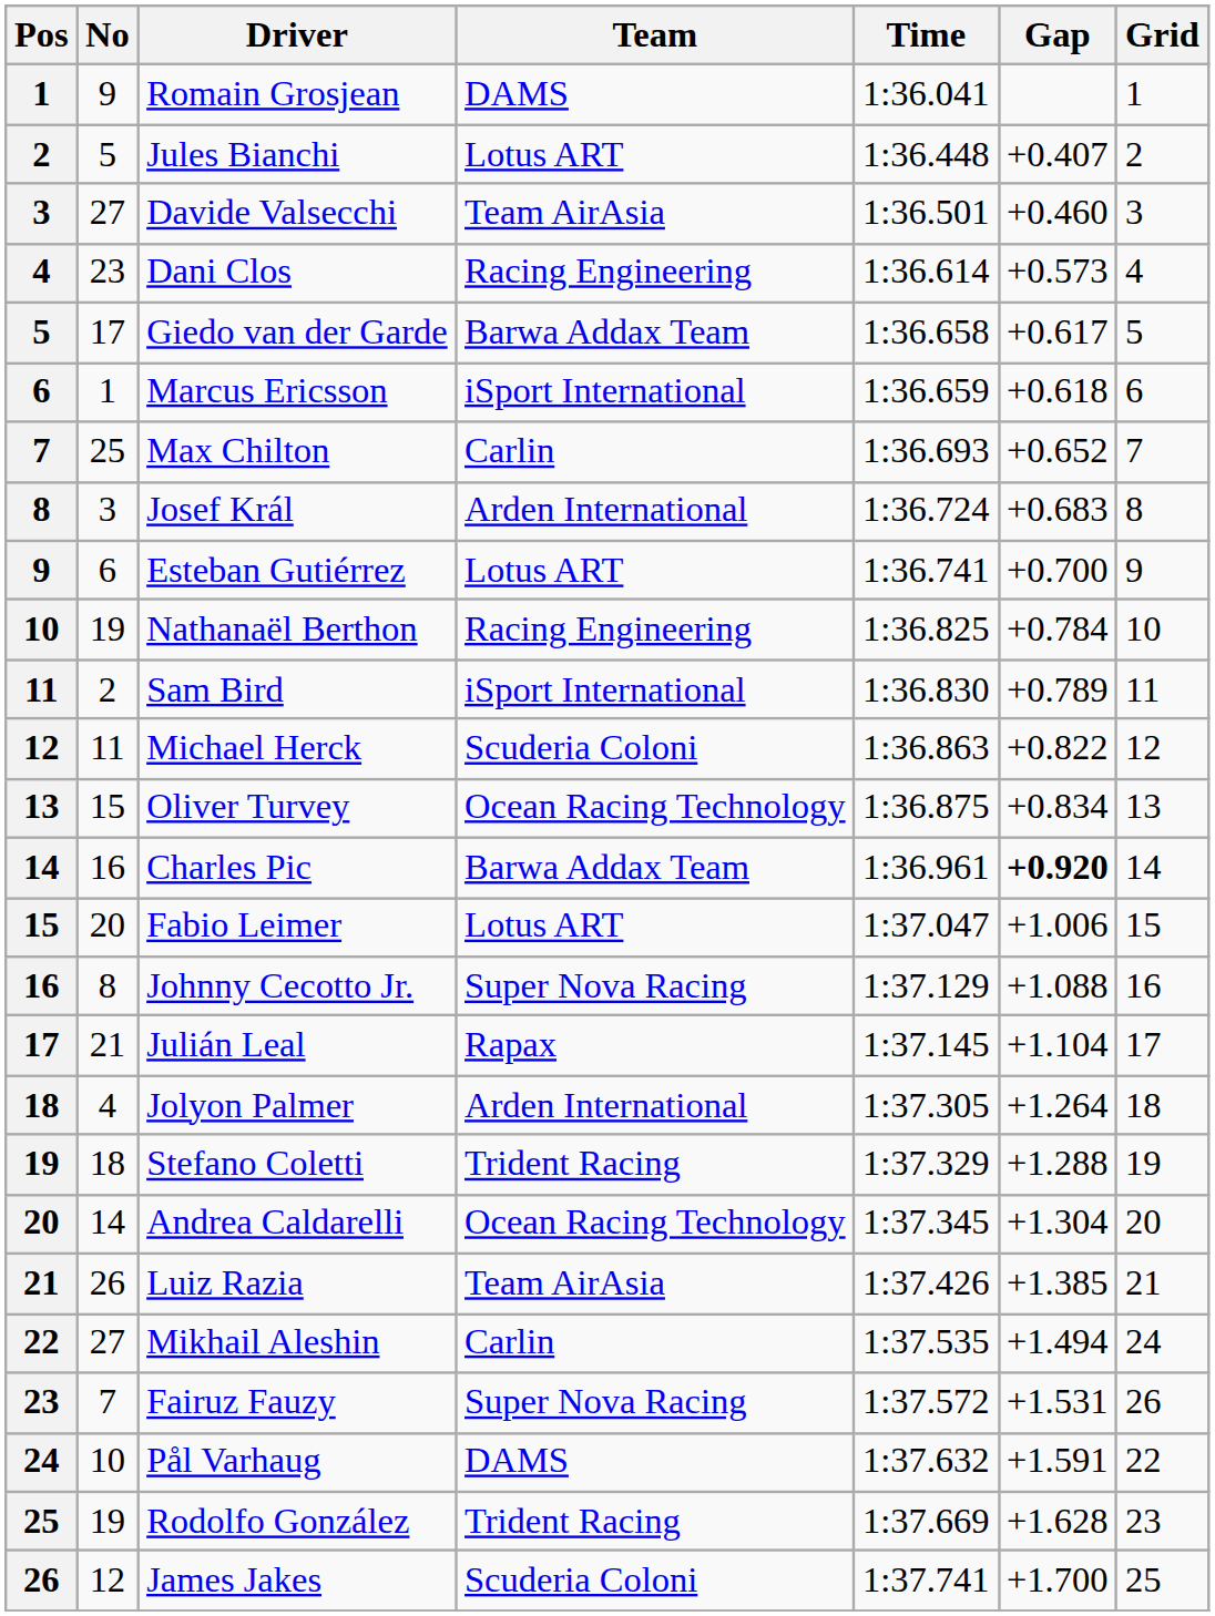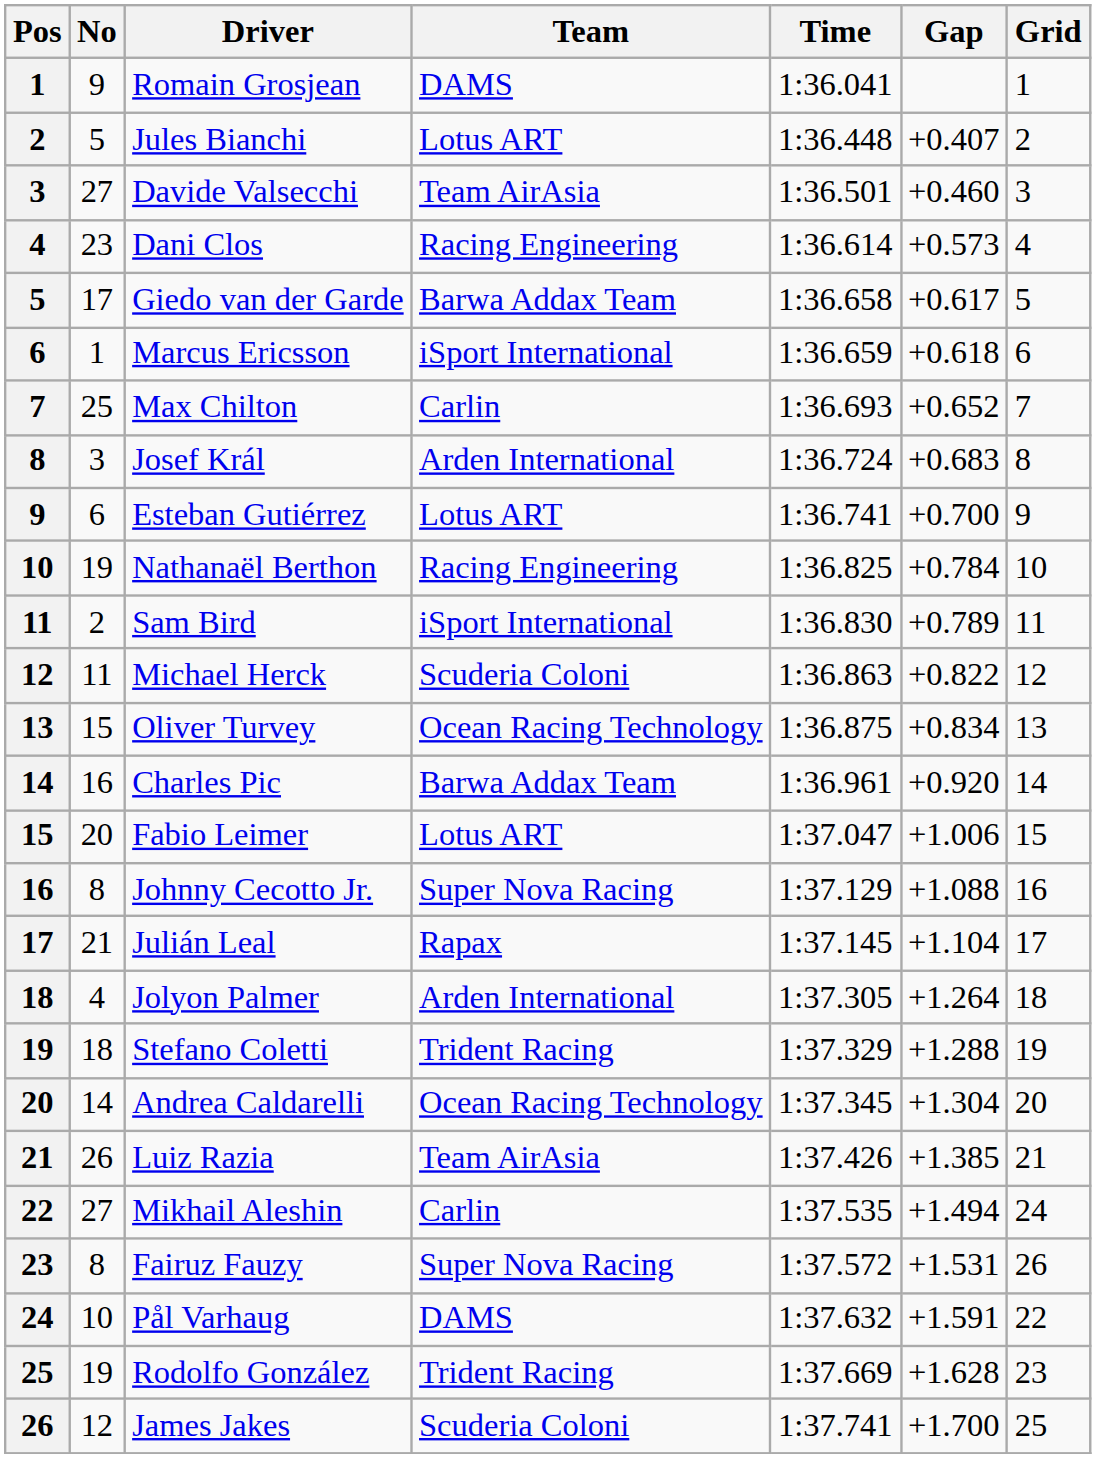 <table class="wikitable" style="font-size: 85%">
 <tr>
 <th>Pos</th>
 <th>No</th>
 <th>Driver</th>
 <th>Team</th>
 <th>Time</th>
 <th>Gap</th>
 <th>Grid</th>
 </tr>
 <tr>
 <th>1</th>
 <td align="center">9</td>
 <td> <a href='#'>Romain Grosjean</a></td>
 <td><a href='#'>DAMS</a></td>
 <td>1:36.041</td>
 <td></td>
 <td>1</td>
 </tr>
 <tr>
 <th>2</th>
 <td align="center">5</td>
 <td> <a href='#'>Jules Bianchi</a></td>
 <td><a href='#'>Lotus ART</a></td>
 <td>1:36.448</td>
 <td>+0.407</td>
 <td>2</td>
 </tr>
 <tr>
 <th>3</th>
 <td align="center">27</td>
 <td> <a href='#'>Davide Valsecchi</a></td>
 <td><a href='#'>Team AirAsia</a></td>
 <td>1:36.501</td>
 <td>+0.460</td>
 <td>3</td>
 </tr>
 <tr>
 <th>4</th>
 <td align="center">23</td>
 <td> <a href='#'>Dani Clos</a></td>
 <td><a href='#'>Racing Engineering</a></td>
 <td>1:36.614</td>
 <td>+0.573</td>
 <td>4</td>
 </tr>
 <tr>
 <th>5</th>
 <td align="center">17</td>
 <td> <a href='#'>Giedo van der Garde</a></td>
 <td><a href='#'>Barwa Addax Team</a></td>
 <td>1:36.658</td>
 <td>+0.617</td>
 <td>5</td>
 </tr>
 <tr>
 <th>6</th>
 <td align="center">1</td>
 <td> <a href='#'>Marcus Ericsson</a></td>
 <td><a href='#'>iSport International</a></td>
 <td>1:36.659</td>
 <td>+0.618</td>
 <td>6</td>
 </tr>
 <tr>
 <th>7</th>
 <td align="center">25</td>
 <td> <a href='#'>Max Chilton</a></td>
 <td><a href='#'>Carlin</a></td>
 <td>1:36.693</td>
 <td>+0.652</td>
 <td>7</td>
 </tr>
 <tr>
 <th>8</th>
 <td align="center">3</td>
 <td> <a href='#'>Josef Král</a></td>
 <td><a href='#'>Arden International</a></td>
 <td>1:36.724</td>
 <td>+0.683</td>
 <td>8</td>
 </tr>
 <tr>
 <th>9</th>
 <td align="center">6</td>
 <td> <a href='#'>Esteban Gutiérrez</a></td>
 <td><a href='#'>Lotus ART</a></td>
 <td>1:36.741</td>
 <td>+0.700</td>
 <td>9</td>
 </tr>
 <tr>
 <th>10</th>
 <td align="center">19</td>
 <td> <a href='#'>Nathanaël Berthon</a></td>
 <td><a href='#'>Racing Engineering</a></td>
 <td>1:36.825</td>
 <td>+0.784</td>
 <td>10</td>
 </tr>
 <tr>
 <th>11</th>
 <td align="center">2</td>
 <td> <a href='#'>Sam Bird</a></td>
 <td><a href='#'>iSport International</a></td>
 <td>1:36.830</td>
 <td>+0.789</td>
 <td>11</td>
 </tr>
 <tr>
 <th>12</th>
 <td align="center">11</td>
 <td> <a href='#'>Michael Herck</a></td>
 <td><a href='#'>Scuderia Coloni</a></td>
 <td>1:36.863</td>
 <td>+0.822</td>
 <td>12</td>
 </tr>
 <tr>
 <th>13</th>
 <td align="center">15</td>
 <td> <a href='#'>Oliver Turvey</a></td>
 <td><a href='#'>Ocean Racing Technology</a></td>
 <td>1:36.875</td>
 <td>+0.834</td>
 <td>13</td>
 </tr>
 <tr>
 <th>14</th>
 <td align="center">16</td>
 <td> <a href='#'>Charles Pic</a></td>
 <td><a href='#'>Barwa Addax Team</a></td>
 <td>1:36.961</td>
-<td><strong>+0.920</strong></td>
+<td>+0.920</td>
 <td>14</td>
 </tr>
 <tr>
 <th>15</th>
 <td align="center">20</td>
 <td> <a href='#'>Fabio Leimer</a></td>
 <td><a href='#'>Lotus ART</a></td>
 <td>1:37.047</td>
 <td>+1.006</td>
 <td>15</td>
 </tr>
 <tr>
 <th>16</th>
 <td align="center">8</td>
 <td> <a href='#'>Johnny Cecotto Jr.</a></td>
 <td><a href='#'>Super Nova Racing</a></td>
 <td>1:37.129</td>
 <td>+1.088</td>
 <td>16</td>
 </tr>
 <tr>
 <th>17</th>
 <td align="center">21</td>
 <td> <a href='#'>Julián Leal</a></td>
 <td><a href='#'>Rapax</a></td>
 <td>1:37.145</td>
 <td>+1.104</td>
 <td>17</td>
 </tr>
 <tr>
 <th>18</th>
 <td align="center">4</td>
 <td> <a href='#'>Jolyon Palmer</a></td>
 <td><a href='#'>Arden International</a></td>
 <td>1:37.305</td>
 <td>+1.264</td>
 <td>18</td>
 </tr>
 <tr>
 <th>19</th>
 <td align="center">18</td>
 <td> <a href='#'>Stefano Coletti</a></td>
 <td><a href='#'>Trident Racing</a></td>
 <td>1:37.329</td>
 <td>+1.288</td>
 <td>19</td>
 </tr>
 <tr>
 <th>20</th>
 <td align="center">14</td>
 <td> <a href='#'>Andrea Caldarelli</a></td>
 <td><a href='#'>Ocean Racing Technology</a></td>
 <td>1:37.345</td>
 <td>+1.304</td>
 <td>20</td>
 </tr>
 <tr>
 <th>21</th>
 <td align="center">26</td>
 <td> <a href='#'>Luiz Razia</a></td>
 <td><a href='#'>Team AirAsia</a></td>
 <td>1:37.426</td>
 <td>+1.385</td>
 <td>21</td>
 </tr>
 <tr>
 <th>22</th>
 <td align="center">27</td>
 <td> <a href='#'>Mikhail Aleshin</a></td>
 <td><a href='#'>Carlin</a></td>
 <td>1:37.535</td>
 <td>+1.494</td>
 <td>24</td>
 </tr>
 <tr>
 <th>23</th>
-<td align="center">7</td>
+<td align="center">8</td>
 <td> <a href='#'>Fairuz Fauzy</a></td>
 <td><a href='#'>Super Nova Racing</a></td>
 <td>1:37.572</td>
 <td>+1.531</td>
 <td>26</td>
 </tr>
 <tr>
 <th>24</th>
 <td align="center">10</td>
 <td> <a href='#'>Pål Varhaug</a></td>
 <td><a href='#'>DAMS</a></td>
 <td>1:37.632</td>
 <td>+1.591</td>
 <td>22</td>
 </tr>
 <tr>
 <th>25</th>
 <td align="center">19</td>
 <td> <a href='#'>Rodolfo González</a></td>
 <td><a href='#'>Trident Racing</a></td>
 <td>1:37.669</td>
 <td>+1.628</td>
 <td>23</td>
 </tr>
 <tr>
 <th>26</th>
 <td align="center">12</td>
 <td> <a href='#'>James Jakes</a></td>
 <td><a href='#'>Scuderia Coloni</a></td>
 <td>1:37.741</td>
 <td>+1.700</td>
 <td>25</td>
 </tr>
 <tr>
 </tr>
 </table>
